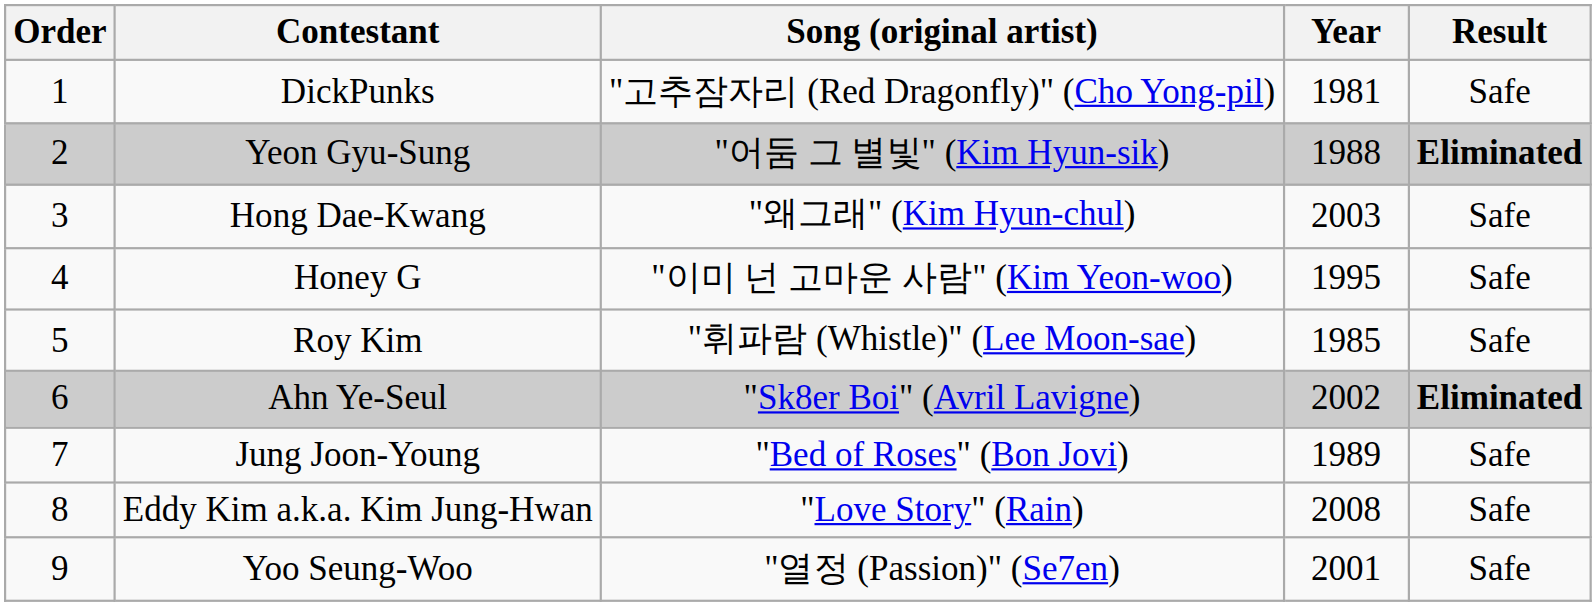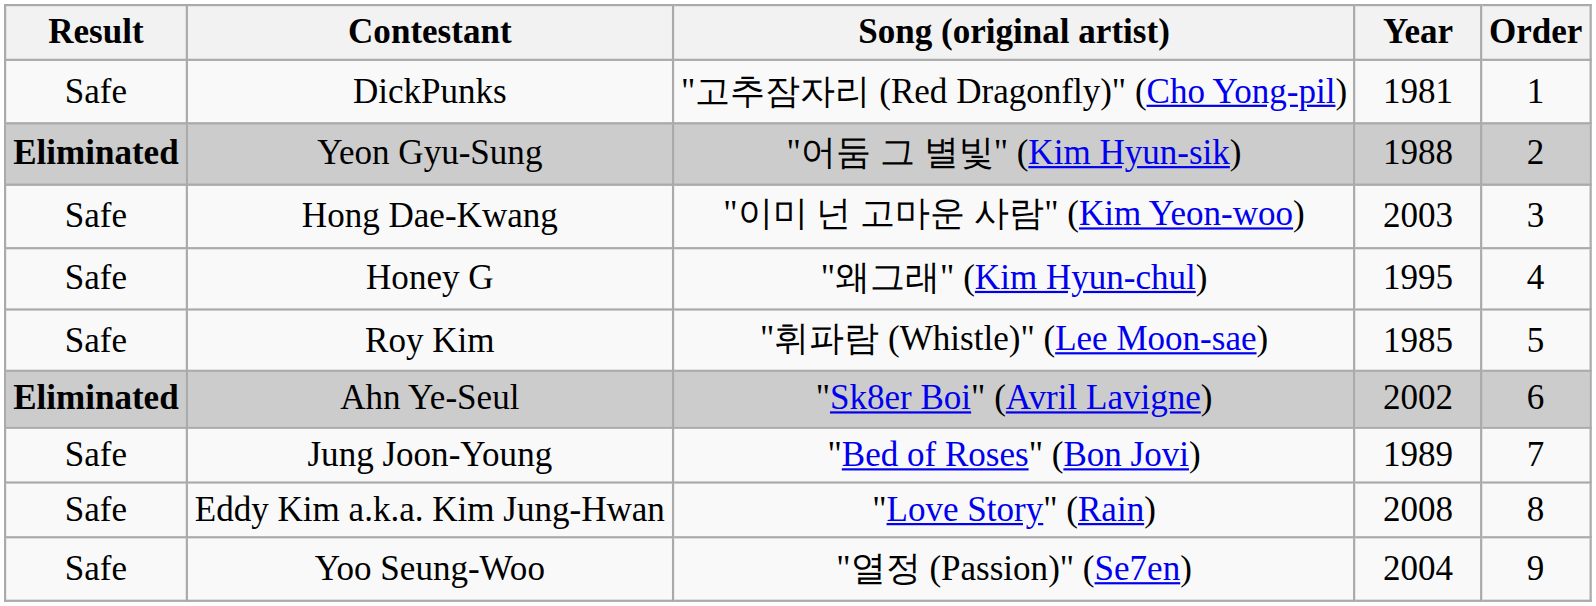 <table class="wikitable plainrowheaders" style="text-align:center;">
 <tr style="background:#f2f2f2;">
-<th scope="col">Order</th>
+<th scope="col">Result</th>
 <th scope="col">Contestant</th>
 <th scope="col">Song (original artist)</th>
 <th scope="col" style="width:50px;">Year</th>
-<th scope="col">Result</th>
+<th scope="col">Order</th>
 </tr>
 <tr>
-<td>1</td>
+<td>Safe</td>
 <td scope="row">DickPunks</td>
 <td>"고추잠자리 (Red Dragonfly)" (<a href='#'>Cho Yong-pil</a>)</td>
 <td>1981</td>
-<td>Safe</td>
+<td>1</td>
 </tr>
 <tr style="background:#ccc;">
-<td>2</td>
+<td><strong>Eliminated</strong></td>
 <td scope="row">Yeon Gyu-Sung</td>
 <td>"어둠 그 별빛" (<a href='#'>Kim Hyun-sik</a>)</td>
 <td>1988</td>
-<td><strong>Eliminated</strong></td>
+<td>2</td>
 </tr>
 <tr>
+<td>Safe</td>
+<td scope="row">Hong Dae-Kwang</td>
+<td>"이미 넌 고마운 사람" (<a href='#'>Kim Yeon-woo</a>)</td>
+<td>2003</td>
 <td>3</td>
-<td scope="row">Hong Dae-Kwang</td>
-<td>"왜그래" (<a href='#'>Kim Hyun-chul</a>)</td>
-<td>2003</td>
-<td>Safe</td>
 </tr>
 <tr>
+<td>Safe</td>
+<td scope="row">Honey G</td>
+<td>"왜그래" (<a href='#'>Kim Hyun-chul</a>)</td>
+<td>1995</td>
 <td>4</td>
-<td scope="row">Honey G</td>
-<td>"이미 넌 고마운 사람" (<a href='#'>Kim Yeon-woo</a>)</td>
-<td>1995</td>
-<td>Safe</td>
 </tr>
 <tr>
-<td>5</td>
+<td>Safe</td>
 <td scope="row">Roy Kim</td>
 <td>"휘파람 (Whistle)" (<a href='#'>Lee Moon-sae</a>)</td>
 <td>1985</td>
-<td>Safe</td>
+<td>5</td>
 </tr>
 <tr style="background:#ccc;">
-<td>6</td>
+<td><strong>Eliminated</strong></td>
 <td scope="row">Ahn Ye-Seul</td>
 <td>"<a href='#'>Sk8er Boi</a>" (<a href='#'>Avril Lavigne</a>)</td>
 <td>2002</td>
-<td><strong>Eliminated</strong></td>
+<td>6</td>
 </tr>
 <tr>
-<td>7</td>
+<td>Safe</td>
 <td scope="row">Jung Joon-Young</td>
 <td>"<a href='#'>Bed of Roses</a>" (<a href='#'>Bon Jovi</a>)</td>
 <td>1989</td>
-<td>Safe</td>
+<td>7</td>
 </tr>
 <tr>
-<td>8</td>
+<td>Safe</td>
 <td scope="row">Eddy Kim a.k.a. Kim Jung-Hwan</td>
 <td>"<a href='#'>Love Story</a>" (<a href='#'>Rain</a>)</td>
 <td>2008</td>
-<td>Safe</td>
+<td>8</td>
 </tr>
 <tr>
-<td>9</td>
+<td>Safe</td>
 <td scope="row">Yoo Seung-Woo</td>
 <td>"열정 (Passion)" (<a href='#'>Se7en</a>)</td>
-<td>2001</td>
-<td>Safe</td>
+<td>2004</td>
+<td>9</td>
 </tr>
 </table>
